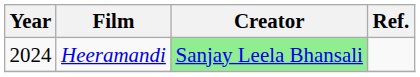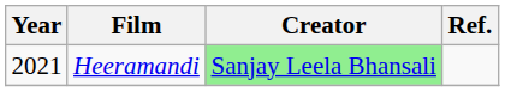 <table class="wikitable sortable">
 <tr>
 <th>Year</th>
 <th>Film</th>
 <th>Creator</th>
 <th>Ref.</th>
 </tr>
 <tr>
-<td>2024</td>
+<td>2021</td>
 <td><em><a href='#'>Heeramandi</a></em></td>
 <td style="background: lightgreen;"><a href='#'>Sanjay Leela Bhansali</a></td>
 <td></td>
 </tr>
 <tr>
 </tr>
 </table>
